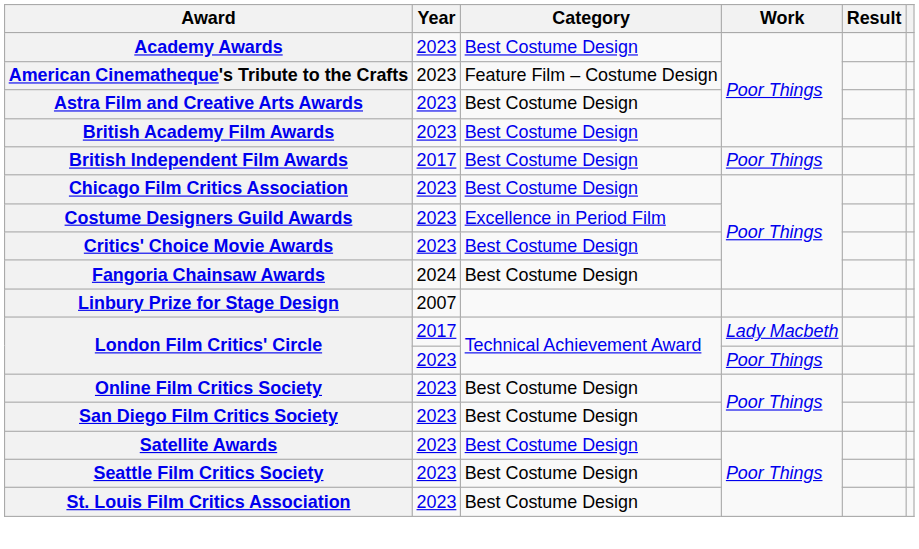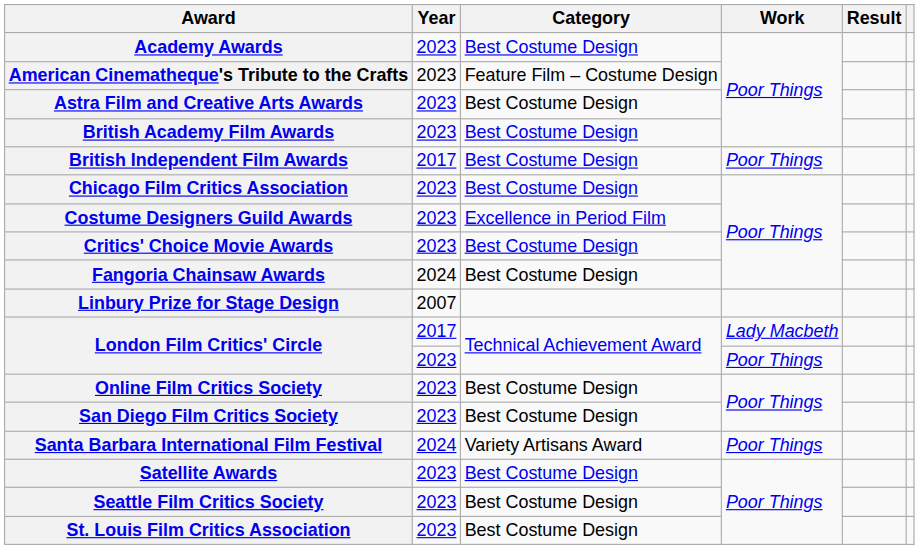 <table class="wikitable">
 <tr>
 <th>Award</th>
 <th>Year</th>
 <th>Category</th>
 <th>Work</th>
 <th>Result</th>
 <th class="unsortable"></th>
 </tr>
 <tr>
 <th scope="row" style="text-align:center;"><a href='#'>Academy Awards</a></th>
 <td style="text-align:center;"><a href='#'>2023</a></td>
 <td><a href='#'>Best Costume Design</a></td>
 <td rowspan="4"><em><a href='#'>Poor Things</a></em></td>
 <td></td>
 <td style="text-align:center;"></td>
 </tr>
 <tr>
 <th scope="row" style="text-align:center;"><a href='#'>American Cinematheque</a>'s Tribute to the Crafts</th>
 <td style="text-align:center;">2023</td>
 <td>Feature Film – Costume Design</td>
 <td></td>
 <td style="text-align:center;"></td>
 </tr>
 <tr>
 <th scope="row" style="text-align:center;"><a href='#'>Astra Film and Creative Arts Awards</a></th>
 <td style="text-align:center;"><a href='#'>2023</a></td>
 <td>Best Costume Design</td>
 <td></td>
 <td style="text-align:center;"></td>
 </tr>
 <tr>
 <th scope="row" style="text-align:center;"><a href='#'>British Academy Film Awards</a></th>
 <td style="text-align:center;"><a href='#'>2023</a></td>
 <td><a href='#'>Best Costume Design</a></td>
 <td></td>
 <td style="text-align:center;"></td>
 </tr>
 <tr>
 <th scope="row" style="text-align:center;"><a href='#'>British Independent Film Awards</a></th>
 <td style="text-align:center;"><a href='#'>2017</a></td>
 <td><a href='#'>Best Costume Design</a></td>
 <td><em><a href='#'>Poor Things</a></em> <br> </td>
 <td></td>
 <td style="text-align:center;"></td>
 </tr>
 <tr>
 <th scope="row" style="text-align:center;"><a href='#'>Chicago Film Critics Association</a></th>
 <td style="text-align:center;"><a href='#'>2023</a></td>
 <td><a href='#'>Best Costume Design</a></td>
 <td rowspan="4"><em><a href='#'>Poor Things</a></em></td>
 <td></td>
 <td style="text-align:center;"></td>
 </tr>
 <tr>
 <th scope="row" style="text-align:center;"><a href='#'>Costume Designers Guild Awards</a></th>
 <td style="text-align:center;"><a href='#'>2023</a></td>
 <td><a href='#'>Excellence in Period Film</a></td>
 <td></td>
 <td style="text-align:center;"></td>
 </tr>
 <tr>
 <th scope="row" style="text-align:center;"><a href='#'>Critics' Choice Movie Awards</a></th>
 <td style="text-align:center;"><a href='#'>2023</a></td>
 <td><a href='#'>Best Costume Design</a></td>
 <td></td>
 <td style="text-align:center;"></td>
 </tr>
 <tr>
 <th scope="row" style="text-align:center;"><a href='#'>Fangoria Chainsaw Awards</a></th>
 <td style="text-align:center;">2024</td>
 <td>Best Costume Design</td>
 <td></td>
 <td style="text-align:center;"></td>
 </tr>
 <tr>
 <th scope="row" style="text-align:center;"><a href='#'>Linbury Prize for Stage Design</a></th>
 <td style="text-align:center;">2007</td>
 <td></td>
 <td></td>
 <td></td>
 <td style="text-align:center;"></td>
 </tr>
 <tr>
 <th rowspan="2" scope="row" style="text-align:center;"><a href='#'>London Film Critics' Circle</a></th>
 <td style="text-align:center;"><a href='#'>2017</a></td>
 <td rowspan="2"><a href='#'>Technical Achievement Award</a></td>
 <td><em><a href='#'>Lady Macbeth</a></em> <br> </td>
 <td></td>
 <td style="text-align:center;"></td>
 </tr>
 <tr>
 <td style="text-align:center;"><a href='#'>2023</a></td>
 <td><em><a href='#'>Poor Things</a></em> <br> </td>
 <td></td>
 <td style="text-align:center;"></td>
 </tr>
 <tr>
 <th scope="row" style="text-align:center;"><a href='#'>Online Film Critics Society</a></th>
 <td style="text-align:center;"><a href='#'>2023</a></td>
 <td>Best Costume Design</td>
 <td rowspan="2"><em><a href='#'>Poor Things</a></em></td>
 <td></td>
 <td style="text-align:center;"></td>
 </tr>
 <tr>
 <th scope="row" style="text-align:center;"><a href='#'>San Diego Film Critics Society</a></th>
 <td style="text-align:center;"><a href='#'>2023</a></td>
 <td>Best Costume Design</td>
 <td></td>
 <td style="text-align:center;"></td>
 </tr>
 <tr>
+<th scope="row" style="text-align:center;"><a href='#'>Santa Barbara International Film Festival</a></th>
+<td style="text-align:center;"><a href='#'>2024</a></td>
+<td>Variety Artisans Award</td>
+<td><em><a href='#'>Poor Things</a></em> <br> </td>
+<td></td>
+<td style="text-align:center;"></td>
+</tr>
+<tr>
 <th scope="row" style="text-align:center;"><a href='#'>Satellite Awards</a></th>
 <td style="text-align:center;"><a href='#'>2023</a></td>
 <td><a href='#'>Best Costume Design</a></td>
 <td rowspan="3"><em><a href='#'>Poor Things</a></em></td>
 <td></td>
 <td style="text-align:center;"></td>
 </tr>
 <tr>
 <th scope="row" style="text-align:center;"><a href='#'>Seattle Film Critics Society</a></th>
 <td style="text-align:center;"><a href='#'>2023</a></td>
 <td>Best Costume Design</td>
 <td></td>
 <td style="text-align:center;"></td>
 </tr>
 <tr>
 <th scope="row" style="text-align:center;"><a href='#'>St. Louis Film Critics Association</a></th>
 <td style="text-align:center;"><a href='#'>2023</a></td>
 <td>Best Costume Design</td>
 <td></td>
 <td style="text-align:center;"></td>
 </tr>
 </table>
